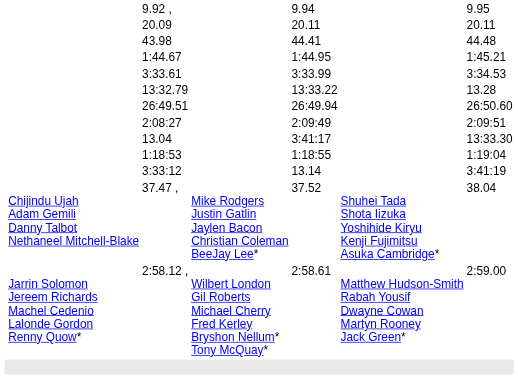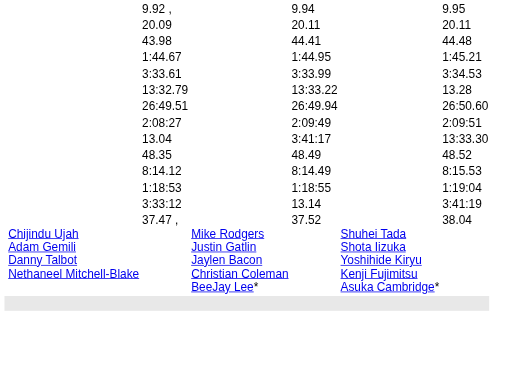 <table>
 <tr>
 <td></td>
 <td></td>
 <td>9.92 , </td>
 <td></td>
 <td>9.94</td>
 <td></td>
 <td>9.95 </td>
 </tr>
 <tr>
 <td></td>
 <td></td>
 <td>20.09</td>
 <td></td>
 <td>20.11</td>
 <td></td>
 <td>20.11</td>
 </tr>
 <tr>
 <td></td>
 <td></td>
 <td>43.98</td>
 <td></td>
 <td>44.41</td>
 <td></td>
 <td>44.48 </td>
 </tr>
 <tr>
 <td></td>
 <td></td>
 <td>1:44.67 </td>
 <td></td>
 <td>1:44.95 </td>
 <td></td>
 <td>1:45.21</td>
 </tr>
 <tr>
 <td></td>
 <td></td>
 <td>3:33.61</td>
 <td></td>
 <td>3:33.99</td>
 <td></td>
 <td>3:34.53</td>
 </tr>
 <tr>
 <td></td>
 <td></td>
 <td>13:32.79</td>
 <td></td>
 <td>13:33.22</td>
 <td></td>
 <td>13.28</td>
 </tr>
 <tr>
 <td></td>
 <td></td>
 <td>26:49.51 </td>
 <td></td>
 <td>26:49.94 </td>
 <td></td>
 <td>26:50.60 </td>
 </tr>
 <tr>
 <td></td>
 <td></td>
 <td>2:08:27</td>
 <td></td>
 <td>2:09:49</td>
 <td></td>
 <td>2:09:51</td>
 </tr>
 <tr>
 <td></td>
 <td></td>
 <td>13.04</td>
 <td></td>
 <td>3:41:17 </td>
 <td></td>
 <td>13:33.30</td>
 </tr>
 <tr>
 <td></td>
 <td></td>
+<td>48.35</td>
+<td></td>
+<td>48.49</td>
+<td></td>
+<td>48.52</td>
+</tr>
+<tr>
+<td></td>
+<td></td>
+<td>8:14.12</td>
+<td></td>
+<td>8:14.49</td>
+<td></td>
+<td>8:15.53</td>
+</tr>
+<tr>
+<td></td>
+<td></td>
 <td>1:18:53 </td>
 <td></td>
 <td>1:18:55</td>
 <td></td>
 <td>1:19:04 </td>
 </tr>
 <tr>
 <td></td>
 <td></td>
 <td>3:33:12 </td>
 <td></td>
 <td>13.14</td>
 <td></td>
 <td>3:41:19 </td>
 </tr>
 <tr valign="top">
 <td></td>
 <td><br><a href='#'>Chijindu Ujah</a><br><a href='#'>Adam Gemili</a><br><a href='#'>Danny Talbot</a><br><a href='#'>Nethaneel Mitchell-Blake</a></td>
 <td>37.47 , </td>
 <td><br><a href='#'>Mike Rodgers</a><br><a href='#'>Justin Gatlin</a><br><a href='#'>Jaylen Bacon</a><br><a href='#'>Christian Coleman</a><br><a href='#'>BeeJay Lee</a>*</td>
 <td>37.52 </td>
 <td><br><a href='#'>Shuhei Tada</a><br><a href='#'>Shota Iizuka</a><br><a href='#'>Yoshihide Kiryu</a><br><a href='#'>Kenji Fujimitsu</a><br><a href='#'>Asuka Cambridge</a>*</td>
 <td>38.04 </td>
 </tr>
-<tr valign="top">
-<td></td>
-<td><br><a href='#'>Jarrin Solomon</a><br> <a href='#'>Jereem Richards</a><br><a href='#'>Machel Cedenio</a><br><a href='#'>Lalonde Gordon</a><br><a href='#'>Renny Quow</a>*</td>
-<td>2:58.12 , </td>
-<td><br><a href='#'>Wilbert London</a><br><a href='#'>Gil Roberts</a><br><a href='#'>Michael Cherry</a><br><a href='#'>Fred Kerley</a><br><a href='#'>Bryshon Nellum</a>*<br><a href='#'>Tony McQuay</a>*</td>
-<td>2:58.61</td>
-<td><br><a href='#'>Matthew Hudson-Smith</a><br><a href='#'>Rabah Yousif</a><br><a href='#'>Dwayne Cowan</a><br><a href='#'>Martyn Rooney</a><br><a href='#'>Jack Green</a>*</td>
-<td>2:59.00 </td>
-</tr>
 <tr style="background:#e8e8e8;">
 <td colspan=7><br></td>
 </tr>
 </table>
